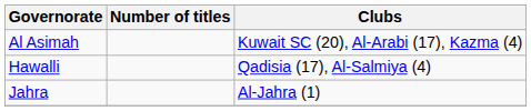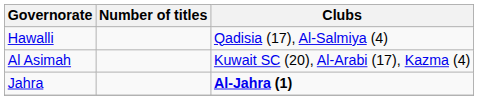 <table class="wikitable">
 <tr>
 <th>Governorate</th>
 <th>Number of titles</th>
 <th>Clubs</th>
 </tr>
 <tr>
+<td><a href='#'>Hawalli</a></td>
+<td></td>
+<td><a href='#'>Qadisia</a> (17), <a href='#'>Al-Salmiya</a> (4)</td>
+</tr>
+<tr>
 <td><a href='#'>Al Asimah</a></td>
 <td></td>
 <td><a href='#'>Kuwait SC</a> (20), <a href='#'>Al-Arabi</a> (17), <a href='#'>Kazma</a> (4)</td>
 </tr>
 <tr>
-<td><a href='#'>Hawalli</a></td>
-<td></td>
-<td><a href='#'>Qadisia</a> (17), <a href='#'>Al-Salmiya</a> (4)</td>
-</tr>
-<tr>
 <td><a href='#'>Jahra</a></td>
 <td></td>
-<td><a href='#'>Al-Jahra</a> (1)</td>
+<td><strong><a href='#'>Al-Jahra</a> (1)</strong></td>
 </tr>
 <tr>
 </tr>
 <tr>
 </tr>
 </table>
